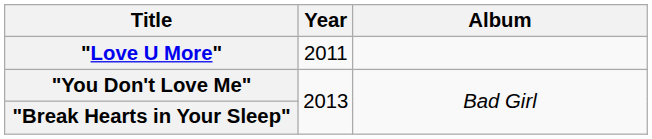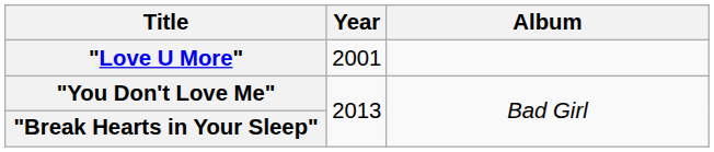 <table class="wikitable plainrowheaders" style="text-align:center;">
 <tr>
 <th scope="col" style="width:14em;">Title</th>
 <th scope="col">Year</th>
 <th scope="col" style="width:14em;">Album</th>
 </tr>
 <tr>
 <th scope="row">"<a href='#'>Love U More</a>"</th>
-<td>2011</td>
+<td>2001</td>
 <td></td>
 </tr>
 <tr>
 <th scope="row">"You Don't Love Me"</th>
 <td rowspan="2">2013</td>
 <td rowspan="2"><em>Bad Girl</em></td>
 </tr>
 <tr>
 <th scope="row">"Break Hearts in Your Sleep"</th>
 </tr>
 </table>
